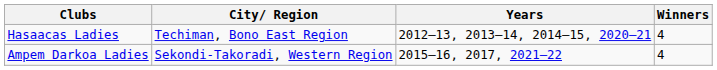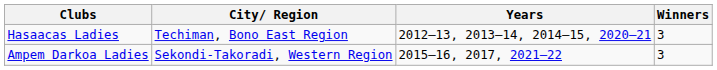 <table class="wikitable">
 <tr>
 <th>Clubs</th>
 <th>City/ Region</th>
 <th>Years</th>
 <th>Winners</th>
 </tr>
 <tr>
 <td><a href='#'>Hasaacas Ladies</a></td>
 <td><a href='#'>Techiman</a>, <a href='#'>Bono East Region</a></td>
 <td>2012–13, 2013–14, 2014–15, <a href='#'>2020–21</a></td>
-<td>4</td>
+<td>3</td>
 </tr>
 <tr>
 <td><a href='#'>Ampem Darkoa Ladies</a></td>
 <td><a href='#'>Sekondi-Takoradi</a>, <a href='#'>Western Region</a></td>
 <td>2015–16, 2017, <a href='#'>2021–22</a></td>
-<td>4</td>
+<td>3</td>
 </tr>
 </table>
